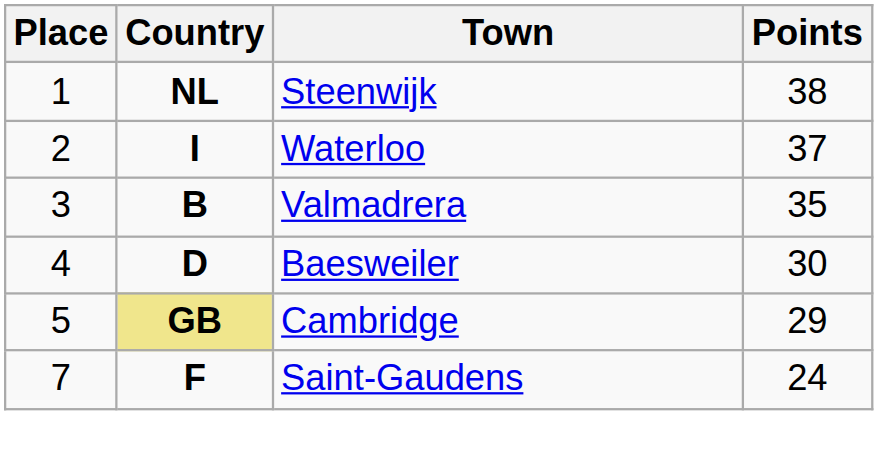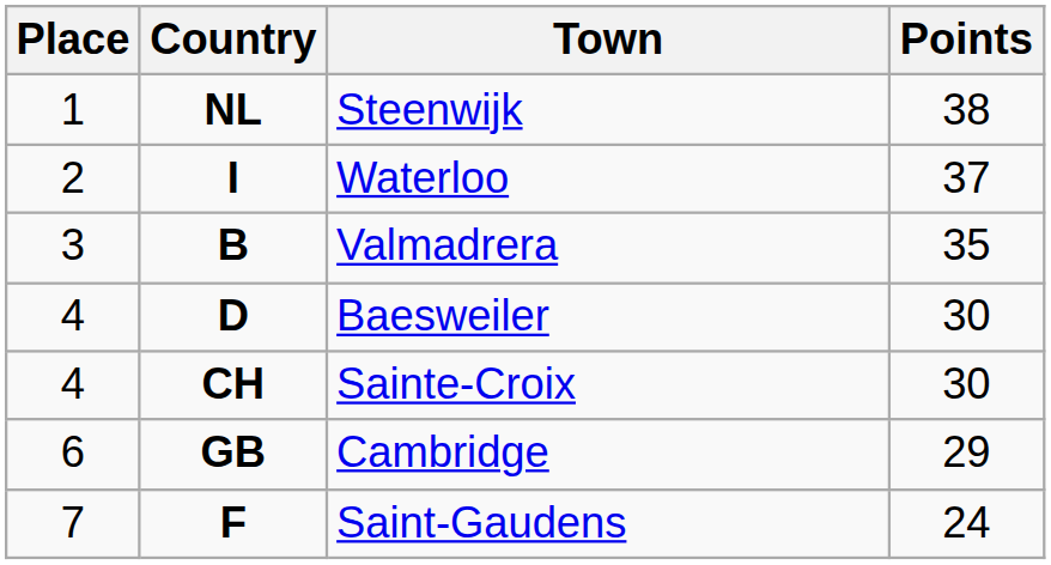 <table class="wikitable">
 <tr>
 <th width="25">Place</th>
 <th width="25">Country</th>
 <th width="200">Town</th>
 <th width="25">Points</th>
 </tr>
 <tr>
 <td align="center">1</td>
 <td align="center"><strong>NL</strong></td>
 <td align="left"><a href='#'>Steenwijk</a></td>
 <td align="center">38</td>
 </tr>
 <tr>
 <td align="center">2</td>
 <td align="center"><strong>I</strong></td>
 <td align="left"><a href='#'>Waterloo</a></td>
 <td align="center">37</td>
 </tr>
 <tr>
 <td align="center">3</td>
 <td align="center"><strong>B</strong></td>
 <td align="left"><a href='#'>Valmadrera</a></td>
 <td align="center">35</td>
 </tr>
 <tr>
 <td align="center">4</td>
 <td align="center"><strong>D</strong></td>
 <td align="left"><a href='#'>Baesweiler</a></td>
 <td align="center">30</td>
 </tr>
 <tr>
-<td align="center">5</td>
-<td align="center" style="background: khaki;"><strong>GB</strong></td>
+<td align="center">4</td>
+<td align="center"><strong>CH</strong></td>
+<td align="left"><a href='#'>Sainte-Croix</a></td>
+<td align="center">30</td>
+</tr>
+<tr>
+<td align="center">6</td>
+<td align="center"><strong>GB</strong></td>
 <td align="left"><a href='#'>Cambridge</a></td>
 <td align="center">29</td>
 </tr>
 <tr>
 <td align="center">7</td>
 <td align="center"><strong>F</strong></td>
 <td align="left"><a href='#'>Saint-Gaudens</a></td>
 <td align="center">24</td>
 </tr>
 </table>
